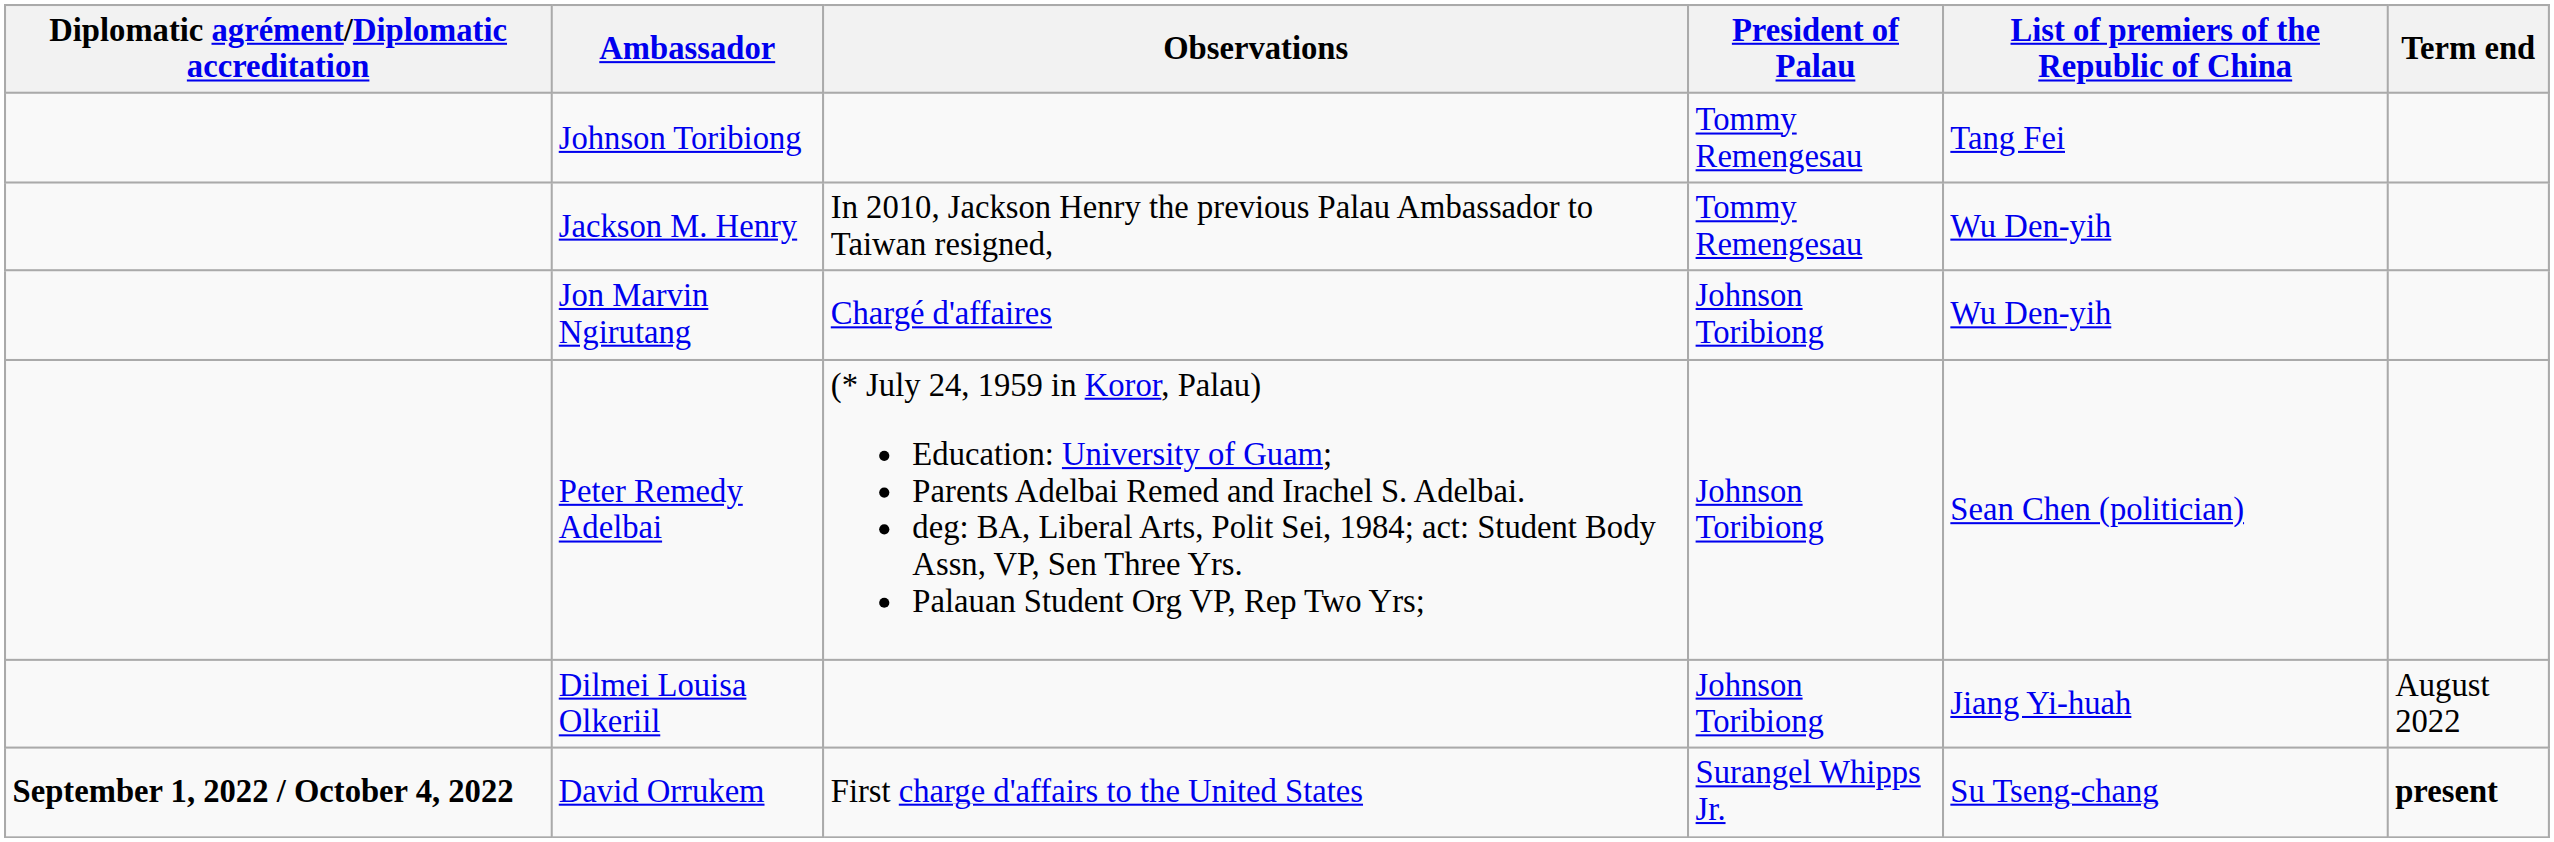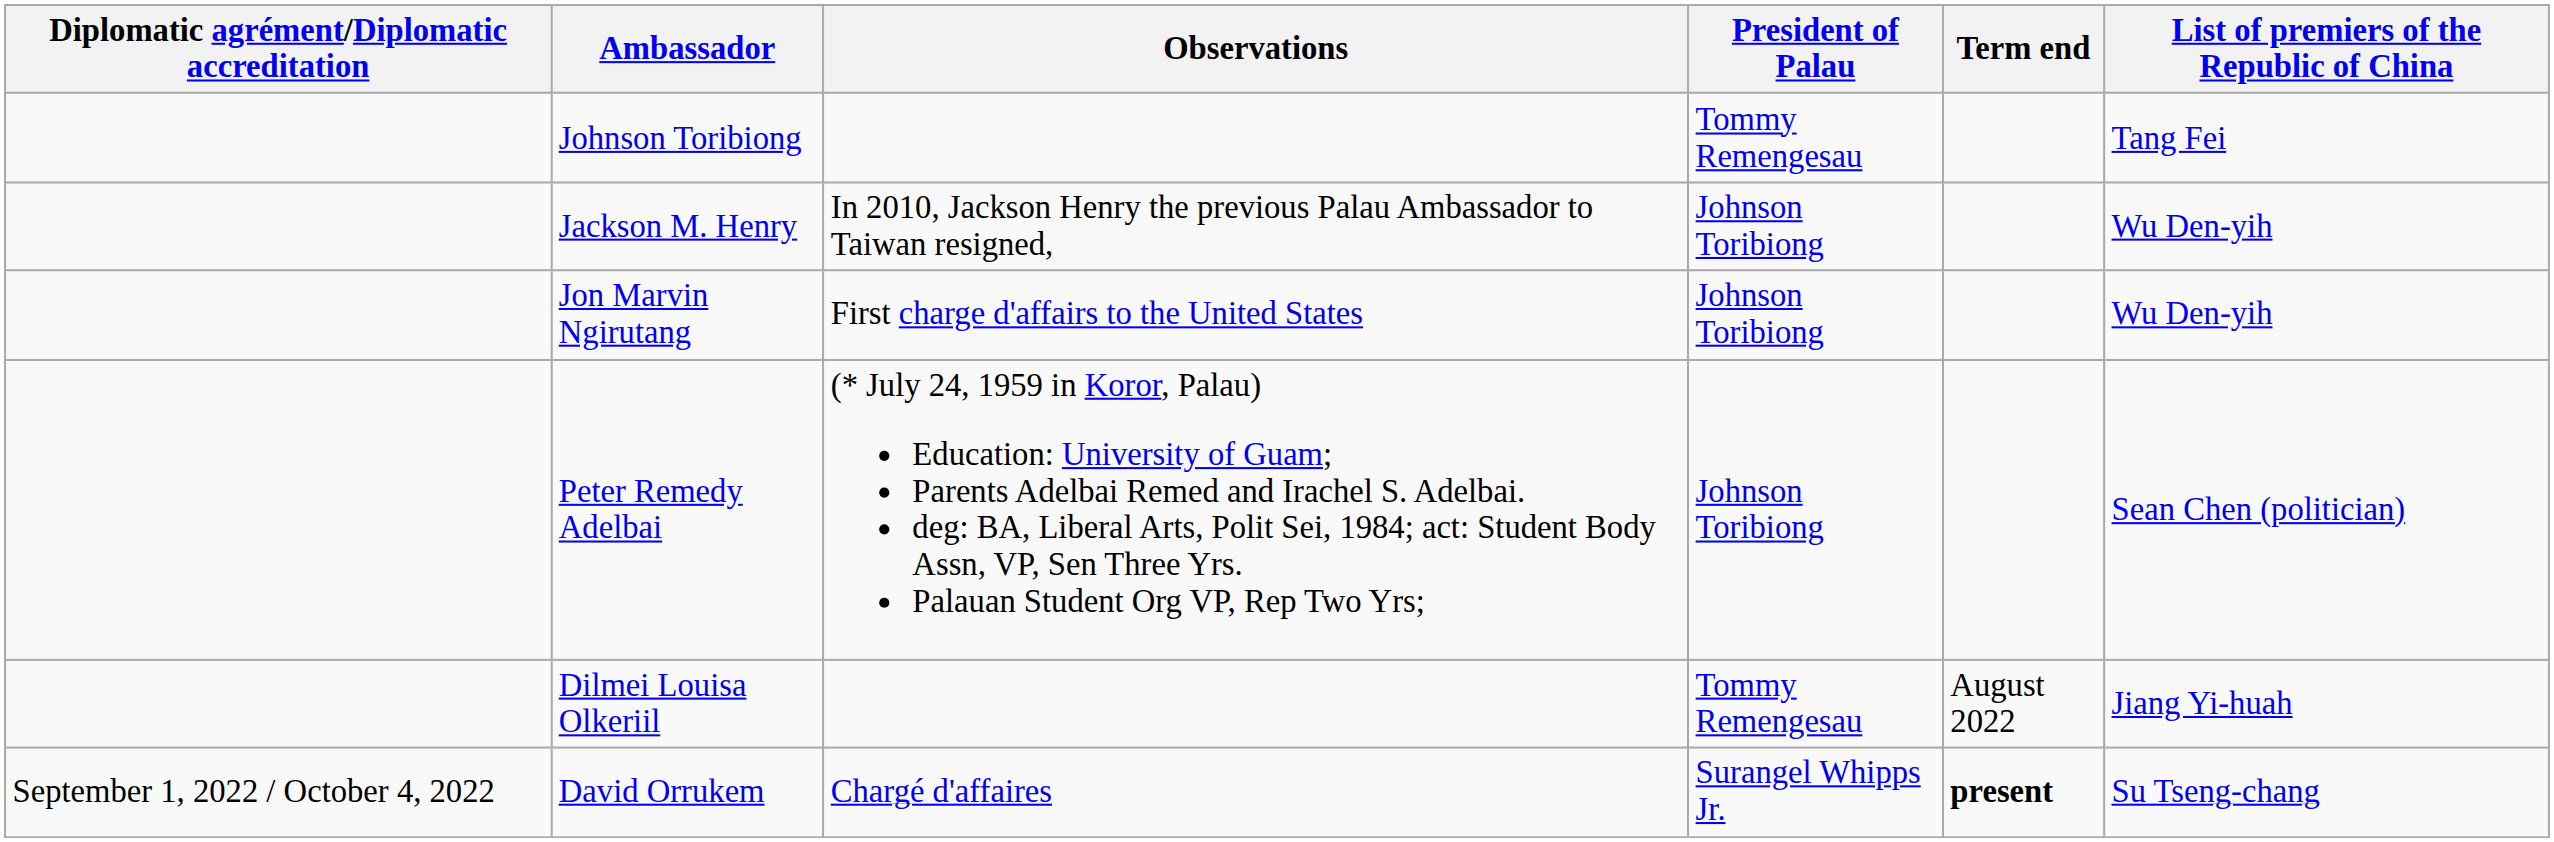 <table class="wikitable sortable">
 <tr>
 <th>Diplomatic <a href='#'>agrément</a>/<a href='#'>Diplomatic accreditation</a></th>
 <th><a href='#'>Ambassador</a></th>
 <th>Observations</th>
 <th><a href='#'>President of Palau</a></th>
+<th>Term end</th>
 <th><a href='#'>List of premiers of the Republic of China</a></th>
-<th>Term end</th>
 </tr>
 <tr>
 <td></td>
 <td><a href='#'>Johnson Toribiong</a></td>
 <td></td>
 <td><a href='#'>Tommy Remengesau</a></td>
+<td></td>
 <td><a href='#'>Tang Fei</a></td>
-<td></td>
 </tr>
 <tr>
 <td></td>
 <td><a href='#'>Jackson M. Henry</a></td>
 <td>In 2010, Jackson Henry the previous Palau Ambassador to Taiwan resigned,</td>
-<td><a href='#'>Tommy Remengesau</a></td>
+<td><a href='#'>Johnson Toribiong</a></td>
+<td></td>
 <td><a href='#'>Wu Den-yih</a></td>
-<td></td>
 </tr>
 <tr>
 <td></td>
 <td><a href='#'>Jon Marvin Ngirutang</a></td>
-<td><a href='#'>Chargé d'affaires</a></td>
+<td>First <a href='#'>charge d'affairs to the United States</a></td>
 <td><a href='#'>Johnson Toribiong</a></td>
+<td></td>
 <td><a href='#'>Wu Den-yih</a></td>
-<td></td>
 </tr>
 <tr>
 <td></td>
 <td><a href='#'>Peter Remedy Adelbai</a></td>
 <td>(* July 24, 1959 in <a href='#'>Koror</a>, Palau)<br><ul><li>Education: <a href='#'>University of Guam</a>;</li><li>Parents Adelbai Remed and Irachel S. Adelbai.</li><li>deg: BA, Liberal Arts, Polit Sei, 1984; act: Student Body Assn, VP, Sen Three Yrs.</li><li>Palauan Student Org VP, Rep Two Yrs;</li></ul></td>
 <td><a href='#'>Johnson Toribiong</a></td>
+<td></td>
 <td><a href='#'>Sean Chen (politician)</a></td>
-<td></td>
 </tr>
 <tr>
 <td></td>
 <td><a href='#'>Dilmei Louisa Olkeriil</a></td>
 <td></td>
-<td><a href='#'>Johnson Toribiong</a></td>
+<td><a href='#'>Tommy Remengesau</a></td>
+<td>August 2022</td>
 <td><a href='#'>Jiang Yi-huah</a></td>
-<td>August 2022</td>
 </tr>
 <tr>
-<td><strong>September 1, 2022 / October 4, 2022</strong></td>
+<td>September 1, 2022 / October 4, 2022</td>
 <td><a href='#'>David Orrukem</a></td>
-<td>First <a href='#'>charge d'affairs to the United States</a></td>
+<td><a href='#'>Chargé d'affaires</a></td>
 <td><a href='#'>Surangel Whipps Jr.</a></td>
+<td><strong>present</strong></td>
 <td><a href='#'>Su Tseng-chang</a></td>
-<td><strong>present</strong></td>
 </tr>
 </table>
